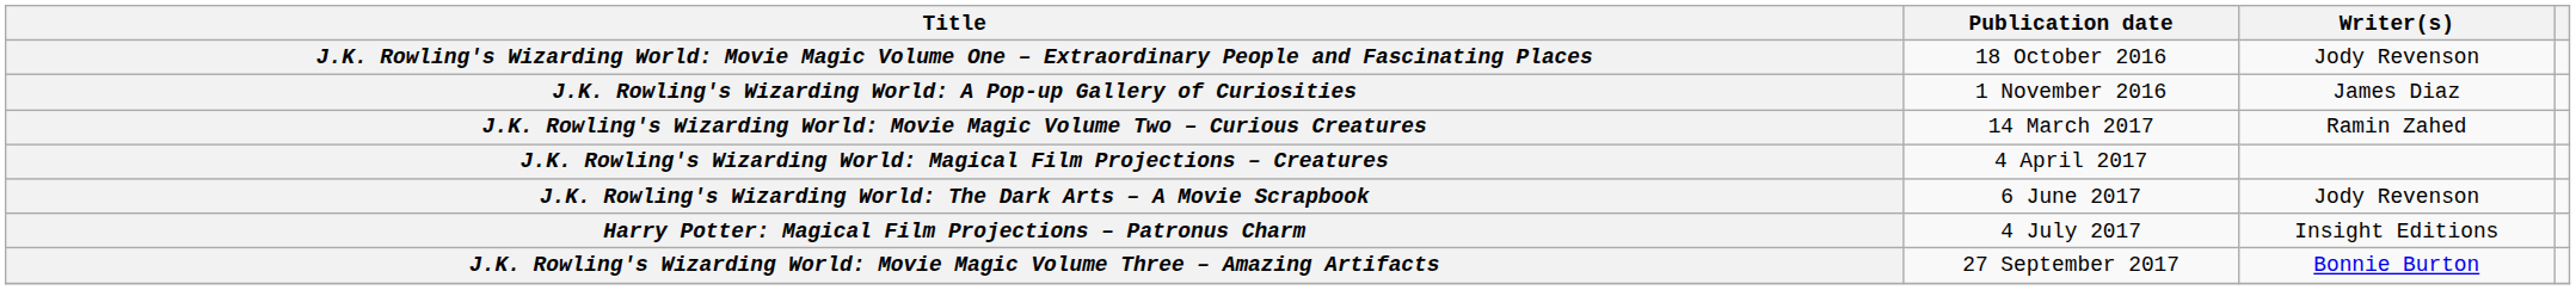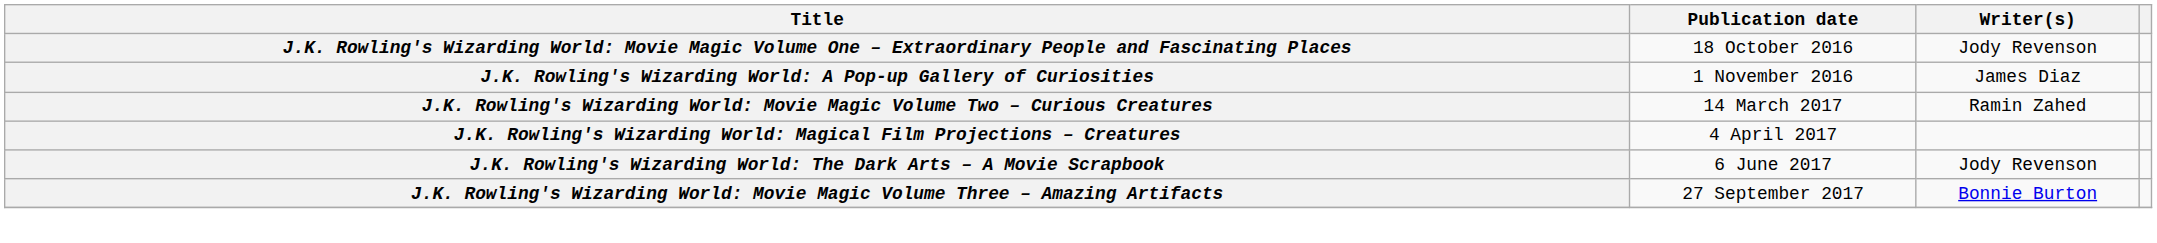 <table class="wikitable plainrowheaders" style="text-align:center; width:99%">
 <tr>
 <th scope="col">Title</th>
 <th scope="col">Publication date</th>
 <th scope="col">Writer(s)</th>
 <th scope="col"></th>
 </tr>
 <tr>
 <th scope="row"><em>J.K. Rowling's Wizarding World: Movie Magic Volume One – Extraordinary People and Fascinating Places</em></th>
 <td>18 October 2016</td>
 <td style="text-align:center">Jody Revenson</td>
 <td style="text-align:center"></td>
 </tr>
 <tr>
 <th scope="row"><em>J.K. Rowling's Wizarding World: A Pop-up Gallery of Curiosities</em></th>
 <td>1 November 2016</td>
 <td style="text-align:center">James Diaz<br></td>
 <td style="text-align:center"></td>
 </tr>
 <tr>
 <th scope="row"><em>J.K. Rowling's Wizarding World: Movie Magic Volume Two – Curious Creatures</em></th>
 <td>14 March 2017</td>
 <td style="text-align:center">Ramin Zahed</td>
 <td style="text-align:center"></td>
 </tr>
 <tr>
 <th scope="row"><em>J.K. Rowling's Wizarding World: Magical Film Projections – Creatures</em></th>
 <td>4 April 2017</td>
 <td style="text-align:center"></td>
 <td style="text-align:center"></td>
 </tr>
 <tr>
 <th scope="row"><em>J.K. Rowling's Wizarding World: The Dark Arts – A Movie Scrapbook</em></th>
 <td>6 June 2017</td>
 <td style="text-align:center">Jody Revenson</td>
 <td style="text-align:center"></td>
 </tr>
 <tr>
-<th scope="row"><em>Harry Potter: Magical Film Projections – Patronus Charm</em></th>
-<td>4 July 2017</td>
-<td style="text-align:center">Insight Editions</td>
-<td style="text-align:center"></td>
-</tr>
-<tr>
 <th scope="row"><em>J.K. Rowling's Wizarding World: Movie Magic Volume Three – Amazing Artifacts</em></th>
 <td>27 September 2017</td>
 <td style="text-align:center"><a href='#'>Bonnie Burton</a></td>
 <td style="text-align:center"></td>
 </tr>
 <tr>
 </tr>
 </table>
